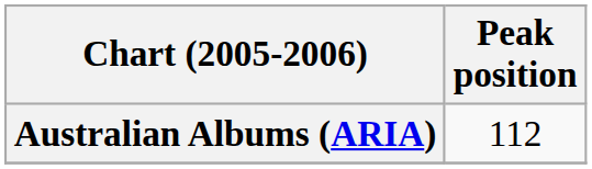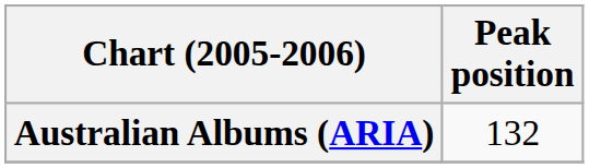 <table class="wikitable sortable plainrowheaders" style="text-align:center">
 <tr>
 <th scope="col">Chart (2005-2006)</th>
 <th scope="col">Peak<br>position</th>
 </tr>
 <tr>
 <th scope="row">Australian Albums (<a href='#'>ARIA</a>)</th>
-<td>112</td>
+<td>132</td>
 </tr>
 <tr>
 </tr>
 </table>
